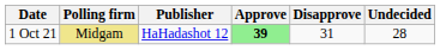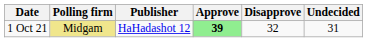 <table class="wikitable sortable" style="text-align:center; font-size:90%; line-height:13px">
 <tr>
 <th>Date</th>
 <th>Polling firm</th>
 <th>Publisher</th>
 <th>Approve</th>
 <th>Disapprove</th>
 <th>Undecided</th>
 </tr>
 <tr>
 <td data-sort-value=2021-10-01>1 Oct 21</td>
 <td style="background: khaki;">Midgam</td>
 <td><a href='#'>HaHadashot 12</a></td>
 <td style=background:lightgreen><strong>39</strong></td>
+<td>32</td>
 <td>31</td>
-<td>28</td>
 </tr>
 </table>
